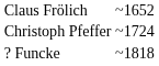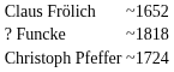 <table>
 <tr>
 <td>Claus Frölich</td>
 <td>~1652</td>
 </tr>
 <tr>
+<td>? Funcke</td>
+<td>~1818</td>
+</tr>
+<tr>
 <td>Christoph Pfeffer</td>
 <td>~1724</td>
 </tr>
 <tr>
-<td>? Funcke</td>
-<td>~1818</td>
-</tr>
-<tr>
 </tr>
 </table>
